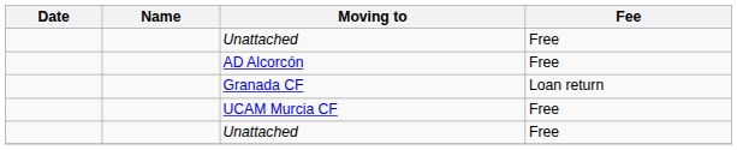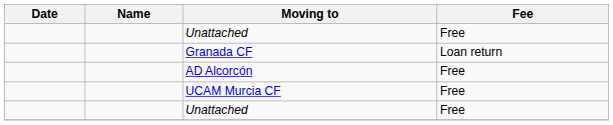 <table class="wikitable sortable" width=90%>
 <tr>
 <th>Date</th>
 <th>Name</th>
 <th>Moving to</th>
 <th>Fee</th>
 </tr>
 <tr>
 <td></td>
 <td> </td>
 <td> <em>Unattached</em></td>
 <td>Free</td>
 </tr>
 <tr>
 <td></td>
 <td> </td>
-<td> <a href='#'>AD Alcorcón</a></td>
-<td>Free</td>
+<td> <a href='#'>Granada CF</a></td>
+<td>Loan return</td>
 </tr>
 <tr>
 <td></td>
 <td> </td>
-<td> <a href='#'>Granada CF</a></td>
-<td>Loan return</td>
+<td> <a href='#'>AD Alcorcón</a></td>
+<td>Free</td>
 </tr>
 <tr>
 <td></td>
 <td> </td>
 <td> <a href='#'>UCAM Murcia CF</a></td>
 <td>Free</td>
 </tr>
 <tr>
 <td></td>
 <td> </td>
 <td> <em>Unattached</em></td>
 <td>Free</td>
 </tr>
 <tr>
 </tr>
 </table>
